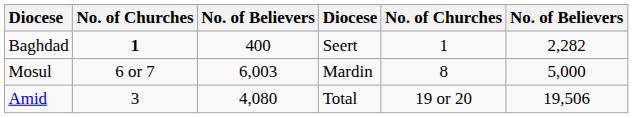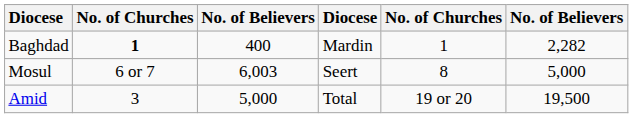 <table class="wikitable" style="text-align:center">
 <tr>
 <th style="text-align:left">Diocese</th>
 <th>No. of Churches</th>
 <th>No. of Believers</th>
 <th style="text-align:left">Diocese</th>
 <th>No. of Churches</th>
 <th>No. of Believers</th>
 </tr>
 <tr>
 <td style="text-align:left">Baghdad</td>
 <td><strong>1</strong></td>
 <td>400</td>
-<td style="text-align:left">Seert</td>
+<td style="text-align:left">Mardin</td>
 <td>1</td>
 <td>2,282</td>
 </tr>
 <tr>
 <td style="text-align:left">Mosul</td>
 <td>6 or 7</td>
 <td>6,003</td>
-<td style="text-align:left">Mardin</td>
+<td style="text-align:left">Seert</td>
 <td>8</td>
 <td>5,000</td>
 </tr>
 <tr>
 <td style="text-align:left"><a href='#'>Amid</a></td>
 <td>3</td>
-<td>4,080</td>
+<td>5,000</td>
 <td style="text-align:left">Total</td>
 <td>19 or 20</td>
-<td>19,506</td>
+<td>19,500</td>
 </tr>
 </table>
